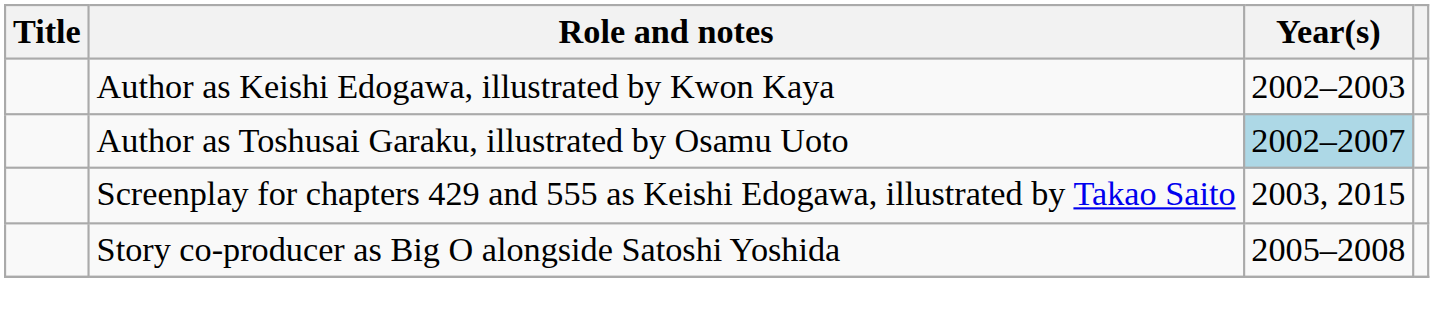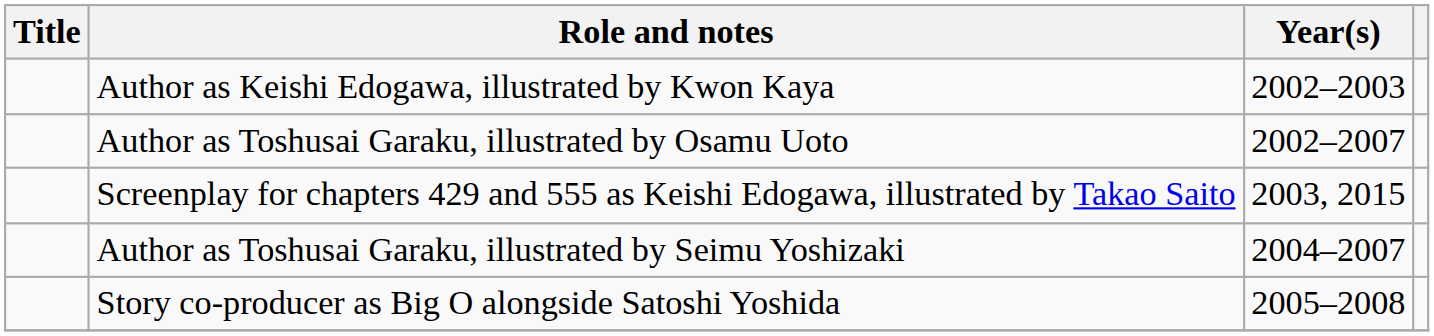 <table class="wikitable">
 <tr>
 <th>Title</th>
 <th>Role and notes</th>
 <th>Year(s)</th>
 <th></th>
 </tr>
 <tr>
 <td></td>
 <td>Author as Keishi Edogawa, illustrated by Kwon Kaya</td>
 <td>2002–2003</td>
 <td></td>
 </tr>
 <tr>
 <td></td>
 <td>Author as Toshusai Garaku, illustrated by Osamu Uoto</td>
-<td style="background: lightblue;">2002–2007</td>
+<td>2002–2007</td>
 <td></td>
 </tr>
 <tr>
 <td></td>
 <td>Screenplay for chapters 429 and 555 as Keishi Edogawa, illustrated by <a href='#'>Takao Saito</a></td>
 <td>2003, 2015</td>
+<td></td>
+</tr>
+<tr>
+<td></td>
+<td>Author as Toshusai Garaku, illustrated by Seimu Yoshizaki</td>
+<td>2004–2007</td>
 <td></td>
 </tr>
 <tr>
 <td></td>
 <td>Story co-producer as Big O alongside Satoshi Yoshida</td>
 <td>2005–2008</td>
 <td></td>
 </tr>
 <tr>
 </tr>
 </table>
